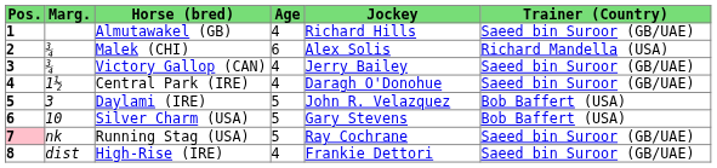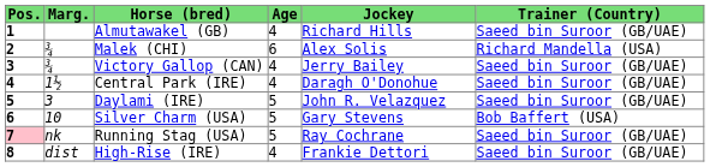 <table class = "sortable" | border="1" cellpadding="0" style="border-collapse: collapse;">
 <tr style="background:#7d7; text-align:center;">
 <th style="width:35px;"><strong>Pos.</strong></th>
 <th style="width:45px;"><strong>Marg.</strong></th>
 <th style="width:160px;"><strong>Horse (bred)</strong></th>
 <th style="width:30px;"><strong>Age</strong></th>
 <th style="width:160px;"><strong>Jockey</strong></th>
 <th style="width:210px;"><strong>Trainer (Country)</strong></th>
 </tr>
 <tr>
 <td><strong>1</strong></td>
 <td></td>
 <td><a href='#'>Almutawakel</a> (GB)</td>
 <td>4</td>
 <td><a href='#'>Richard Hills</a></td>
 <td><a href='#'>Saeed bin Suroor</a> (GB/UAE)</td>
 </tr>
 <tr>
 <td><strong>2</strong></td>
 <td><em>¾</em></td>
 <td><a href='#'>Malek</a> (CHI)</td>
 <td>6</td>
 <td><a href='#'>Alex Solis</a></td>
 <td><a href='#'>Richard Mandella</a> (USA)</td>
 </tr>
 <tr>
 <td><strong>3</strong></td>
 <td><em>¾</em></td>
 <td><a href='#'>Victory Gallop</a> (CAN)</td>
 <td>4</td>
 <td><a href='#'>Jerry Bailey</a></td>
 <td><a href='#'>Saeed bin Suroor</a> (GB/UAE)</td>
 </tr>
 <tr>
 <td><strong>4</strong></td>
 <td><em>1½</em></td>
 <td>Central Park (IRE)</td>
 <td>4</td>
 <td><a href='#'>Daragh O'Donohue</a></td>
 <td><a href='#'>Saeed bin Suroor</a> (GB/UAE)</td>
 </tr>
 <tr>
 <td><strong>5</strong></td>
 <td><em>3</em></td>
 <td><a href='#'>Daylami</a> (IRE)</td>
 <td>5</td>
 <td><a href='#'>John R. Velazquez</a></td>
-<td><a href='#'>Bob Baffert</a> (USA)</td>
+<td><a href='#'>Saeed bin Suroor</a> (GB/UAE)</td>
 </tr>
 <tr>
 <td><strong>6</strong></td>
 <td><em>10</em></td>
 <td><a href='#'>Silver Charm</a> (USA)</td>
 <td>5</td>
 <td><a href='#'>Gary Stevens</a></td>
 <td><a href='#'>Bob Baffert</a> (USA)</td>
 </tr>
 <tr>
 <td style="background: pink;"><strong>7</strong></td>
 <td><em>nk</em></td>
 <td>Running Stag (USA)</td>
 <td>5</td>
 <td><a href='#'>Ray Cochrane</a></td>
 <td><a href='#'>Saeed bin Suroor</a> (GB/UAE)</td>
 </tr>
 <tr>
 <td><strong>8</strong></td>
 <td><em>dist</em></td>
 <td><a href='#'>High-Rise</a> (IRE)</td>
 <td>4</td>
 <td><a href='#'>Frankie Dettori</a></td>
 <td><a href='#'>Saeed bin Suroor</a> (GB/UAE)</td>
 </tr>
 </table>
